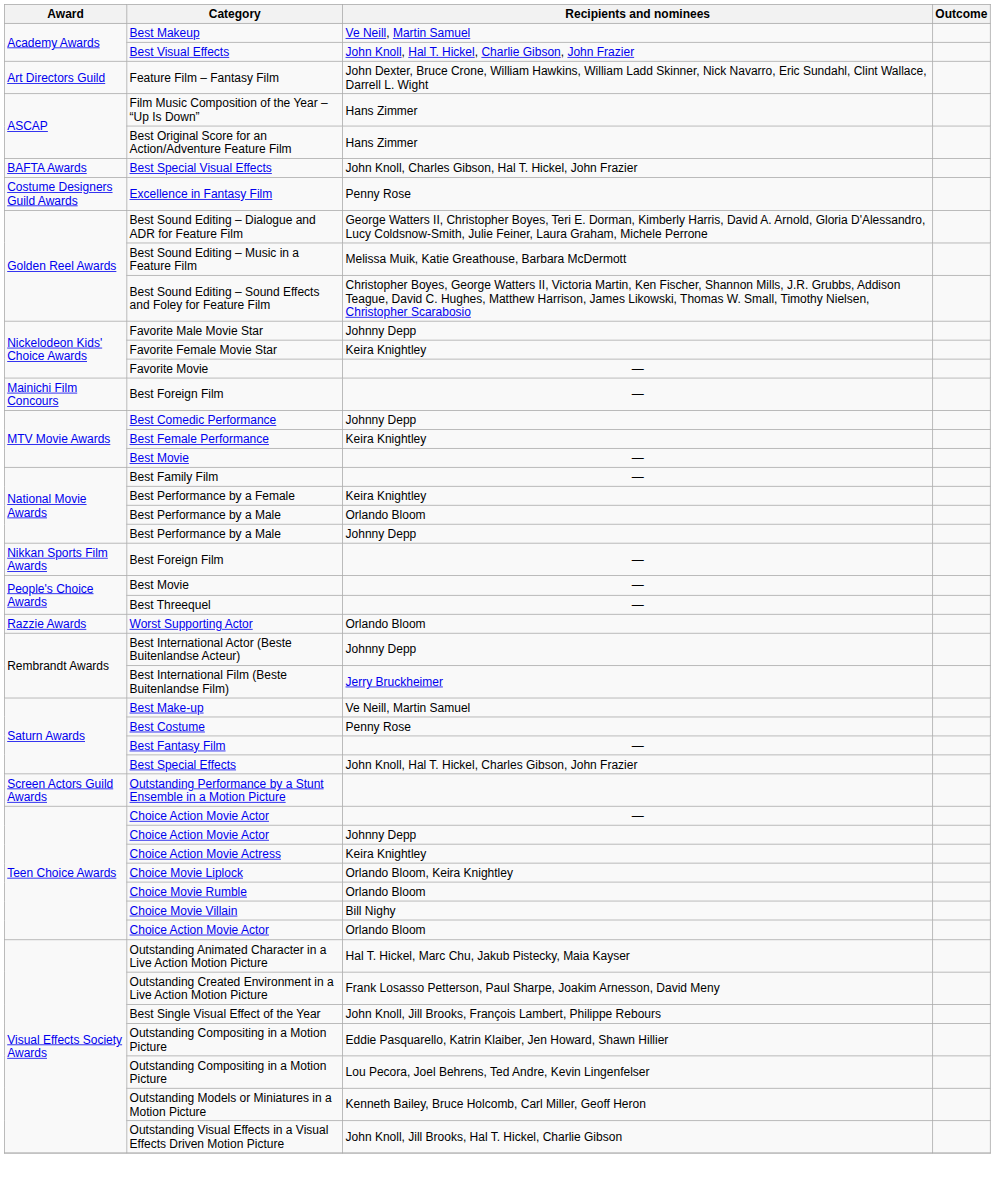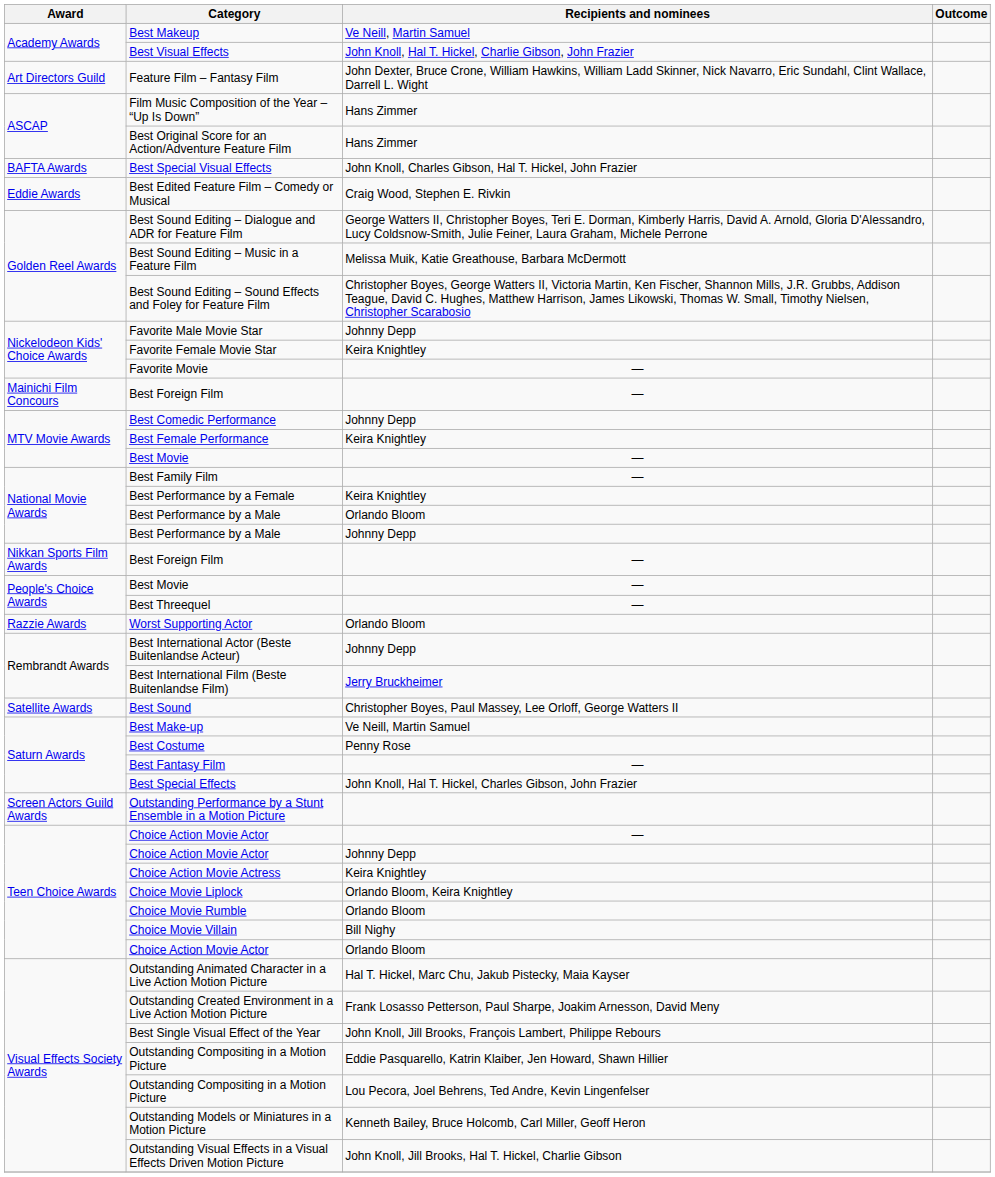 <table class="wikitable" style="font-size: 95%;">
 <tr bgcolor="#CCCCCC" align="center">
 <th>Award</th>
 <th>Category</th>
 <th>Recipients and nominees</th>
 <th>Outcome</th>
 </tr>
 <tr>
 <td rowspan=2><a href='#'>Academy Awards</a></td>
 <td><a href='#'>Best Makeup</a></td>
 <td><a href='#'>Ve Neill</a>, <a href='#'>Martin Samuel</a></td>
 <td></td>
 </tr>
 <tr>
 <td><a href='#'>Best Visual Effects</a></td>
 <td><a href='#'>John Knoll</a>, <a href='#'>Hal T. Hickel</a>, <a href='#'>Charlie Gibson</a>, <a href='#'>John Frazier</a></td>
 <td></td>
 </tr>
 <tr>
 <td><a href='#'>Art Directors Guild</a></td>
 <td>Feature Film – Fantasy Film</td>
 <td>John Dexter, Bruce Crone, William Hawkins, William Ladd Skinner, Nick Navarro, Eric Sundahl, Clint Wallace, Darrell L. Wight</td>
 <td></td>
 </tr>
 <tr>
 <td rowspan=2><a href='#'>ASCAP</a></td>
 <td>Film Music Composition of the Year – “Up Is Down”</td>
 <td>Hans Zimmer</td>
 <td></td>
 </tr>
 <tr>
 <td>Best Original Score for an Action/Adventure Feature Film</td>
 <td>Hans Zimmer</td>
 <td></td>
 </tr>
 <tr>
 <td><a href='#'>BAFTA Awards</a></td>
 <td><a href='#'>Best Special Visual Effects</a></td>
 <td>John Knoll, Charles Gibson, Hal T. Hickel, John Frazier</td>
 <td></td>
 </tr>
 <tr>
-<td><a href='#'>Costume Designers Guild Awards</a></td>
-<td><a href='#'>Excellence in Fantasy Film</a></td>
-<td>Penny Rose</td>
+<td><a href='#'>Eddie Awards</a></td>
+<td>Best Edited Feature Film – Comedy or Musical</td>
+<td>Craig Wood, Stephen E. Rivkin</td>
 <td></td>
 </tr>
 <tr>
 <td rowspan=3><a href='#'>Golden Reel Awards</a></td>
 <td>Best Sound Editing – Dialogue and ADR for Feature Film</td>
 <td>George Watters II, Christopher Boyes, Teri E. Dorman, Kimberly Harris, David A. Arnold, Gloria D'Alessandro, Lucy Coldsnow-Smith, Julie Feiner, Laura Graham, Michele Perrone</td>
 <td></td>
 </tr>
 <tr>
 <td>Best Sound Editing – Music in a Feature Film</td>
 <td>Melissa Muik, Katie Greathouse, Barbara McDermott</td>
 <td></td>
 </tr>
 <tr>
 <td>Best Sound Editing – Sound Effects and Foley for Feature Film</td>
 <td>Christopher Boyes, George Watters II, Victoria Martin, Ken Fischer, Shannon Mills, J.R. Grubbs, Addison Teague, David C. Hughes, Matthew Harrison, James Likowski, Thomas W. Small, Timothy Nielsen, <a href='#'>Christopher Scarabosio</a></td>
 <td></td>
 </tr>
 <tr>
 <td rowspan=3><a href='#'>Nickelodeon Kids' Choice Awards</a></td>
 <td>Favorite Male Movie Star</td>
 <td>Johnny Depp</td>
 <td></td>
 </tr>
 <tr>
 <td>Favorite Female Movie Star</td>
 <td>Keira Knightley</td>
 <td></td>
 </tr>
 <tr>
 <td>Favorite Movie</td>
 <td align="center">—</td>
 <td></td>
 </tr>
 <tr>
 <td><a href='#'>Mainichi Film Concours</a></td>
 <td>Best Foreign Film</td>
 <td align="center">—</td>
 <td></td>
 </tr>
 <tr>
 <td rowspan=3><a href='#'>MTV Movie Awards</a></td>
 <td><a href='#'>Best Comedic Performance</a></td>
 <td>Johnny Depp</td>
 <td></td>
 </tr>
 <tr>
 <td><a href='#'>Best Female Performance</a></td>
 <td>Keira Knightley</td>
 <td></td>
 </tr>
 <tr>
 <td><a href='#'>Best Movie</a></td>
 <td align="center">—</td>
 <td></td>
 </tr>
 <tr>
 <td rowspan=4><a href='#'>National Movie Awards</a></td>
 <td>Best Family Film</td>
 <td align="center">—</td>
 <td></td>
 </tr>
 <tr>
 <td>Best Performance by a Female</td>
 <td>Keira Knightley</td>
 <td></td>
 </tr>
 <tr>
 <td>Best Performance by a Male</td>
 <td>Orlando Bloom</td>
 <td></td>
 </tr>
 <tr>
 <td>Best Performance by a Male</td>
 <td>Johnny Depp</td>
 <td></td>
 </tr>
 <tr>
 <td><a href='#'>Nikkan Sports Film Awards</a></td>
 <td>Best Foreign Film</td>
 <td align="center">—</td>
 <td></td>
 </tr>
 <tr>
 <td rowspan=2><a href='#'>People's Choice Awards</a></td>
 <td>Best Movie</td>
 <td align="center">—</td>
 <td></td>
 </tr>
 <tr>
 <td>Best Threequel</td>
 <td align="center">—</td>
 <td></td>
 </tr>
 <tr>
 <td><a href='#'>Razzie Awards</a></td>
 <td><a href='#'>Worst Supporting Actor</a></td>
 <td>Orlando Bloom</td>
 <td></td>
 </tr>
 <tr>
 <td rowspan=2>Rembrandt Awards</td>
 <td>Best International Actor (Beste Buitenlandse Acteur)</td>
 <td>Johnny Depp</td>
 <td></td>
 </tr>
 <tr>
 <td>Best International Film (Beste Buitenlandse Film)</td>
 <td><a href='#'>Jerry Bruckheimer</a></td>
 <td></td>
 </tr>
 <tr>
+<td><a href='#'>Satellite Awards</a></td>
+<td><a href='#'>Best Sound</a></td>
+<td>Christopher Boyes, Paul Massey, Lee Orloff, George Watters II</td>
+<td></td>
+</tr>
+<tr>
 <td rowspan=4><a href='#'>Saturn Awards</a></td>
 <td><a href='#'>Best Make-up</a></td>
 <td>Ve Neill, Martin Samuel</td>
 <td></td>
 </tr>
 <tr>
 <td><a href='#'>Best Costume</a></td>
 <td>Penny Rose</td>
 <td></td>
 </tr>
 <tr>
 <td><a href='#'>Best Fantasy Film</a></td>
 <td align="center">—</td>
 <td></td>
 </tr>
 <tr>
 <td><a href='#'>Best Special Effects</a></td>
 <td>John Knoll, Hal T. Hickel, Charles Gibson, John Frazier</td>
 <td></td>
 </tr>
 <tr>
 <td><a href='#'>Screen Actors Guild Awards</a></td>
 <td><a href='#'>Outstanding Performance by a Stunt Ensemble in a Motion Picture</a></td>
 <td></td>
 <td></td>
 </tr>
 <tr>
 <td rowspan=7><a href='#'>Teen Choice Awards</a></td>
 <td><a href='#'>Choice Action Movie Actor</a></td>
 <td align="center">—</td>
 <td></td>
 </tr>
 <tr>
 <td><a href='#'>Choice Action Movie Actor</a></td>
 <td>Johnny Depp</td>
 <td></td>
 </tr>
 <tr>
 <td><a href='#'>Choice Action Movie Actress</a></td>
 <td>Keira Knightley</td>
 <td></td>
 </tr>
 <tr>
 <td><a href='#'>Choice Movie Liplock</a></td>
 <td>Orlando Bloom, Keira Knightley</td>
 <td></td>
 </tr>
 <tr>
 <td><a href='#'>Choice Movie Rumble</a></td>
 <td>Orlando Bloom</td>
 <td></td>
 </tr>
 <tr>
 <td><a href='#'>Choice Movie Villain</a></td>
 <td>Bill Nighy</td>
 <td></td>
 </tr>
 <tr>
 <td><a href='#'>Choice Action Movie Actor</a></td>
 <td>Orlando Bloom</td>
 <td></td>
 </tr>
 <tr>
 <td rowspan=7><a href='#'>Visual Effects Society Awards</a></td>
 <td>Outstanding Animated Character in a Live Action Motion Picture</td>
 <td>Hal T. Hickel, Marc Chu, Jakub Pistecky, Maia Kayser</td>
 <td></td>
 </tr>
 <tr>
 <td>Outstanding Created Environment in a Live Action Motion Picture</td>
 <td>Frank Losasso Petterson, Paul Sharpe, Joakim Arnesson, David Meny</td>
 <td></td>
 </tr>
 <tr>
 <td>Best Single Visual Effect of the Year</td>
 <td>John Knoll, Jill Brooks, François Lambert, Philippe Rebours</td>
 <td></td>
 </tr>
 <tr>
 <td>Outstanding Compositing in a Motion Picture</td>
 <td>Eddie Pasquarello, Katrin Klaiber, Jen Howard, Shawn Hillier</td>
 <td></td>
 </tr>
 <tr>
 <td>Outstanding Compositing in a Motion Picture</td>
 <td>Lou Pecora, Joel Behrens, Ted Andre, Kevin Lingenfelser</td>
 <td></td>
 </tr>
 <tr>
 <td>Outstanding Models or Miniatures in a Motion Picture</td>
 <td>Kenneth Bailey, Bruce Holcomb, Carl Miller, Geoff Heron</td>
 <td></td>
 </tr>
 <tr>
 <td>Outstanding Visual Effects in a Visual Effects Driven Motion Picture</td>
 <td>John Knoll, Jill Brooks, Hal T. Hickel, Charlie Gibson</td>
 <td></td>
 </tr>
 <tr>
 </tr>
 </table>
